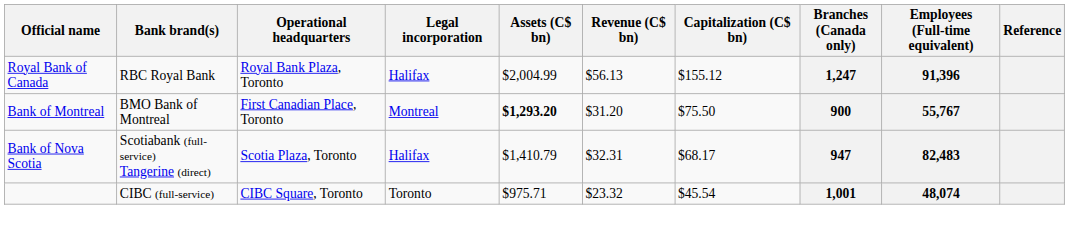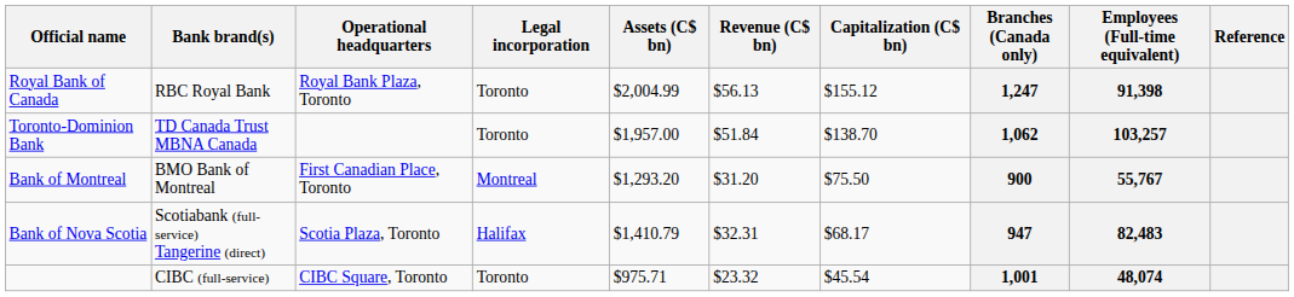 <table class="wikitable sortable">
 <tr>
 <th>Official name</th>
 <th>Bank brand(s)</th>
 <th>Operational headquarters</th>
 <th>Legal incorporation</th>
 <th>Assets (C$ bn)</th>
 <th>Revenue (C$ bn)</th>
 <th>Capitalization (C$ bn)</th>
 <th>Branches<br>(Canada only)</th>
 <th>Employees<br>(Full-time equivalent)</th>
 <th>Reference</th>
 </tr>
 <tr>
 <td><a href='#'>Royal Bank of Canada</a></td>
 <td>RBC Royal Bank</td>
 <td><a href='#'>Royal Bank Plaza</a>, Toronto</td>
-<td><a href='#'>Halifax</a></td>
+<td>Toronto</td>
 <td>$2,004.99</td>
 <td>$56.13</td>
 <td>$155.12</td>
 <th>1,247</th>
-<th>91,396</th>
+<th>91,398</th>
+<th></th>
+</tr>
+<tr>
+<td><a href='#'>Toronto-Dominion Bank</a></td>
+<td><a href='#'>TD Canada Trust</a><br><a href='#'>MBNA Canada</a></td>
+<td></td>
+<td>Toronto</td>
+<td>$1,957.00</td>
+<td>$51.84</td>
+<td>$138.70</td>
+<th>1,062</th>
+<th>103,257</th>
 <th></th>
 </tr>
 <tr>
 <td><a href='#'>Bank of Montreal</a></td>
 <td>BMO Bank of Montreal</td>
 <td><a href='#'>First Canadian Place</a>, Toronto</td>
 <td><a href='#'>Montreal</a></td>
-<td><strong>$1,293.20</strong></td>
+<td>$1,293.20</td>
 <td>$31.20</td>
 <td>$75.50</td>
 <th>900</th>
 <th>55,767</th>
 <th></th>
 </tr>
 <tr>
 <td><a href='#'>Bank of Nova Scotia</a></td>
 <td>Scotiabank <small>(full-service)</small><br><a href='#'>Tangerine</a> <small>(direct)</small></td>
 <td><a href='#'>Scotia Plaza</a>, Toronto</td>
 <td><a href='#'>Halifax</a></td>
 <td>$1,410.79</td>
 <td>$32.31</td>
 <td>$68.17</td>
 <th>947</th>
 <th>82,483</th>
 <th></th>
 </tr>
 <tr>
 <td></td>
 <td>CIBC <small>(full-service)</small><br></td>
 <td><a href='#'>CIBC Square</a>, Toronto</td>
 <td>Toronto</td>
 <td>$975.71</td>
 <td>$23.32</td>
 <td>$45.54</td>
 <th>1,001</th>
 <th>48,074</th>
 <th></th>
 </tr>
 </table>
